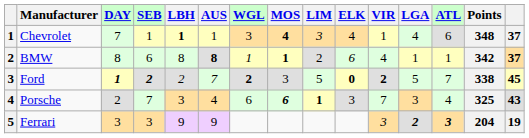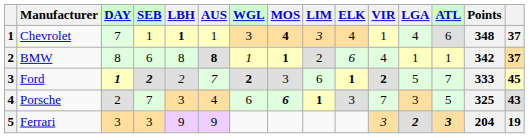 <table class="wikitable" style="font-size:85%; text-align:center">
 <tr style="background:#f9f9f9; vertical-align:top;">
 <th valign=middle></th>
 <th valign=middle>Manufacturer</th>
 <td style="background:#ccffcc;"><strong><a href='#'>DAY</a></strong></td>
 <td style="background:#ccffcc;"><strong><a href='#'>SEB</a></strong></td>
 <th><a href='#'>LBH</a></th>
 <th><a href='#'>AUS</a></th>
 <td style="background:#ccffcc;"><strong><a href='#'>WGL</a></strong></td>
 <th><a href='#'>MOS</a></th>
 <th><a href='#'>LIM</a></th>
 <th><a href='#'>ELK</a></th>
 <th><a href='#'>VIR</a></th>
 <th><a href='#'>LGA</a></th>
 <td style="background:#ccffcc;"><strong><a href='#'>ATL</a></strong></td>
 <th valign=middle>Points</th>
 <th valign=middle></th>
 </tr>
 <tr>
 <th>1</th>
 <td align=left><a href='#'>Chevrolet</a></td>
 <td style="background:#dfffdf;">7</td>
 <td style="background:#ffffbf;">1</td>
 <td style="background:#ffffbf;"><strong>1</strong></td>
 <td style="background:#ffffbf;">1</td>
 <td style="background:#ffdf9f;">3</td>
 <td style="background:#ffdf9f;"><strong>4</strong></td>
 <td style="background:#ffdf9f;"><em>3</em></td>
 <td style="background:#ffdf9f;">4</td>
 <td style="background:#ffffbf;">1</td>
 <td style="background:#dfffdf;">4</td>
 <td style="background:#dfdfdf;">6</td>
 <th>348</th>
 <th>37</th>
 </tr>
 <tr>
 <th>2</th>
 <td align=left><a href='#'>BMW</a></td>
 <td style="background:#dfffdf;">8</td>
 <td style="background:#dfffdf;">6</td>
 <td style="background:#dfffdf;">8</td>
 <td style="background:#dfdfdf;"><strong>8</strong></td>
 <td style="background:#ffffbf;"><em>1</em></td>
 <td style="background:#ffffbf;"><strong>1</strong></td>
 <td style="background:#dfdfdf;">2</td>
 <td style="background:#dfffdf;"><em>6</em></td>
 <td style="background:#dfffdf;">4</td>
 <td style="background:#ffffbf;">1</td>
 <td style="background:#ffffbf;">1</td>
 <th>342</th>
 <th style="background:#ffdf9f;">37</th>
 </tr>
 <tr>
 <th>3</th>
 <td align=left><a href='#'>Ford</a></td>
 <td style="background:#ffffbf;"><strong><em>1</em></strong></td>
 <td style="background:#dfdfdf;"><strong><em>2</em></strong></td>
 <td style="background:#dfdfdf;"><em>2</em></td>
 <td style="background:#dfffdf;"><em>7</em></td>
 <td style="background:#dfdfdf;"><strong>2</strong></td>
 <td style="background:#dfdfdf;">3</td>
-<td style="background:#dfffdf;">5</td>
-<td style="background:#ffffbf;"><strong>0</strong></td>
+<td style="background:#dfffdf;">6</td>
+<td style="background:#ffffbf;"><strong>1</strong></td>
 <td style="background:#dfdfdf;"><strong>2</strong></td>
 <td style="background:#dfffdf;">5</td>
 <td style="background:#dfffdf;">7</td>
-<th>338</th>
+<th>333</th>
 <th style="background:#ffffbf;">45</th>
 </tr>
 <tr>
 <th>4</th>
 <td align=left><a href='#'>Porsche</a></td>
 <td style="background:#dfdfdf;">2</td>
 <td style="background:#dfffdf;">7</td>
 <td style="background:#ffdf9f;">3</td>
 <td style="background:#ffdf9f;">4</td>
 <td style="background:#dfffdf;">6</td>
 <td style="background:#dfffdf;"><strong><em>6</em></strong></td>
 <td style="background:#ffffbf;"><strong>1</strong></td>
 <td style="background:#dfdfdf;">3</td>
 <td style="background:#dfffdf;">7</td>
 <td style="background:#ffdf9f;">3</td>
-<td style="background:#dfffdf;">4</td>
+<td style="background:#dfffdf;">5</td>
 <th>325</th>
 <th style="background:#dfdfdf;">43</th>
 </tr>
 <tr>
 <th>5</th>
 <td align=left><a href='#'>Ferrari</a></td>
 <td style="background:#ffdf9f;">3</td>
 <td style="background:#ffdf9f;">3</td>
 <td style="background:#efcfff;">9</td>
 <td style="background:#efcfff;">9</td>
 <td></td>
 <td></td>
 <td></td>
 <td></td>
 <td style="background:#ffdf9f;"><em>3</em></td>
 <td style="background:#dfdfdf;"><strong><em>2</em></strong></td>
 <td style="background:#ffdf9f;"><strong><em>3</em></strong></td>
 <th>204</th>
 <th>19</th>
 </tr>
 </table>
